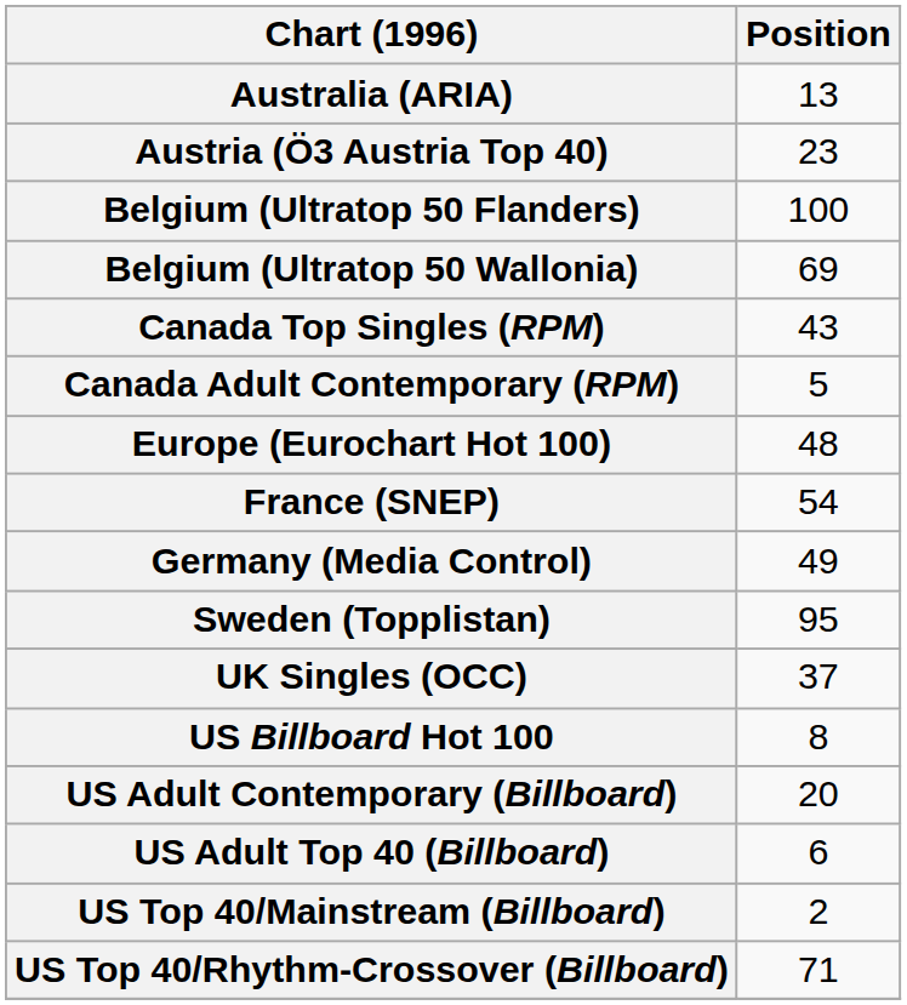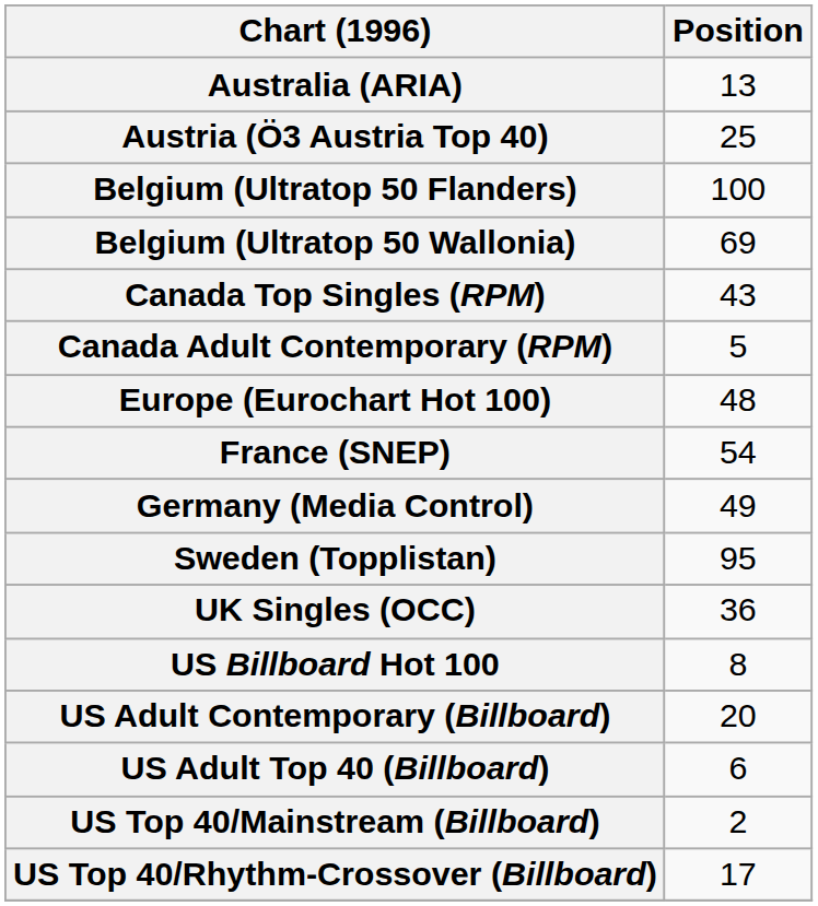 <table class="wikitable sortable plainrowheaders" style="text-align:center">
 <tr>
 <th scope="col">Chart (1996)</th>
 <th scope="col">Position</th>
 </tr>
 <tr>
 <th scope="row">Australia (ARIA)</th>
 <td>13</td>
 </tr>
 <tr>
 <th scope="row">Austria (Ö3 Austria Top 40)</th>
-<td>23</td>
+<td>25</td>
 </tr>
 <tr>
 <th scope="row">Belgium (Ultratop 50 Flanders)</th>
 <td>100</td>
 </tr>
 <tr>
 <th scope="row">Belgium (Ultratop 50 Wallonia)</th>
 <td>69</td>
 </tr>
 <tr>
 <th scope="row">Canada Top Singles (<em>RPM</em>)</th>
 <td>43</td>
 </tr>
 <tr>
 <th scope="row">Canada Adult Contemporary (<em>RPM</em>)</th>
 <td>5</td>
 </tr>
 <tr>
 <th scope="row">Europe (Eurochart Hot 100)</th>
 <td>48</td>
 </tr>
 <tr>
 <th scope="row">France (SNEP)</th>
 <td>54</td>
 </tr>
 <tr>
 <th scope="row">Germany (Media Control)</th>
 <td>49</td>
 </tr>
 <tr>
 <th scope="row">Sweden (Topplistan)</th>
 <td>95</td>
 </tr>
 <tr>
 <th scope="row">UK Singles (OCC)</th>
-<td>37</td>
+<td>36</td>
 </tr>
 <tr>
 <th scope="row">US <em>Billboard</em> Hot 100</th>
 <td>8</td>
 </tr>
 <tr>
 <th scope="row">US Adult Contemporary (<em>Billboard</em>)</th>
 <td>20</td>
 </tr>
 <tr>
 <th scope="row">US Adult Top 40 (<em>Billboard</em>)</th>
 <td>6</td>
 </tr>
 <tr>
 <th scope="row">US Top 40/Mainstream (<em>Billboard</em>)</th>
 <td>2</td>
 </tr>
 <tr>
 <th scope="row">US Top 40/Rhythm-Crossover (<em>Billboard</em>)</th>
-<td>71</td>
+<td>17</td>
 </tr>
 <tr>
 </tr>
 </table>
